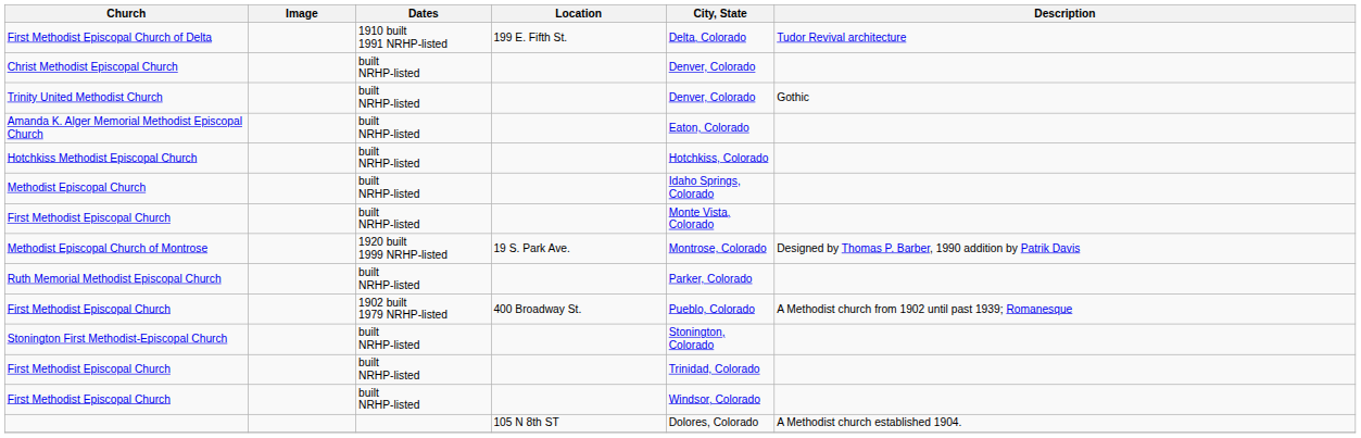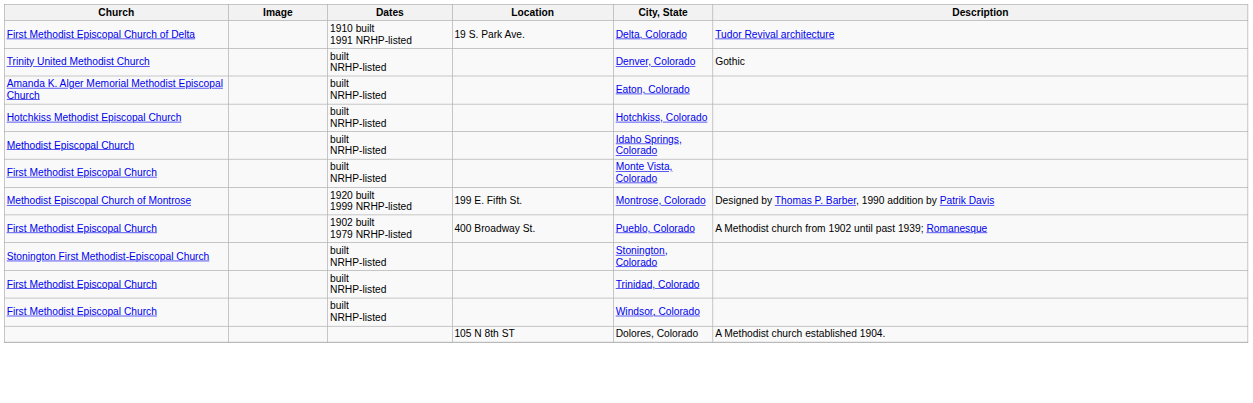 <table class="wikitable sortable" style="width:98%">
 <tr>
 <th style="width:18%;"><strong>Church</strong></th>
 <th style="width:8%;" class="unsortable"><strong>Image</strong></th>
 <th style="width:10%;"><strong>Dates</strong></th>
 <th><strong>Location</strong></th>
 <th style="width:8%;"><strong>City, State</strong></th>
 <th class="unsortable"><strong>Description</strong></th>
 </tr>
 <tr>
 <td><a href='#'>First Methodist Episcopal Church of Delta</a></td>
 <td></td>
 <td>1910 built<br>1991 NRHP-listed</td>
-<td>199 E. Fifth St.<br><small></small></td>
+<td>19 S. Park Ave.<br><small></small></td>
 <td><a href='#'>Delta, Colorado</a></td>
 <td><a href='#'>Tudor Revival architecture</a></td>
-</tr>
-<tr>
-<td><a href='#'>Christ Methodist Episcopal Church</a></td>
-<td></td>
-<td>built<br> NRHP-listed</td>
-<td></td>
-<td><a href='#'>Denver, Colorado</a></td>
-<td></td>
 </tr>
 <tr>
 <td><a href='#'>Trinity United Methodist Church</a></td>
 <td></td>
 <td>built<br> NRHP-listed</td>
 <td></td>
 <td><a href='#'>Denver, Colorado</a></td>
 <td>Gothic</td>
 </tr>
 <tr>
 <td><a href='#'>Amanda K. Alger Memorial Methodist Episcopal Church</a></td>
 <td></td>
 <td>built<br> NRHP-listed</td>
 <td></td>
 <td><a href='#'>Eaton, Colorado</a></td>
 <td></td>
 </tr>
 <tr>
 <td><a href='#'>Hotchkiss Methodist Episcopal Church</a></td>
 <td></td>
 <td>built<br> NRHP-listed</td>
 <td></td>
 <td><a href='#'>Hotchkiss, Colorado</a></td>
 <td></td>
 </tr>
 <tr>
 <td><a href='#'>Methodist Episcopal Church</a></td>
 <td></td>
 <td>built<br> NRHP-listed</td>
 <td></td>
 <td><a href='#'>Idaho Springs, Colorado</a></td>
 <td></td>
 </tr>
 <tr>
 <td><a href='#'>First Methodist Episcopal Church</a></td>
 <td></td>
 <td>built<br> NRHP-listed</td>
 <td></td>
 <td><a href='#'>Monte Vista, Colorado</a></td>
 <td></td>
 </tr>
 <tr>
 <td><a href='#'>Methodist Episcopal Church of Montrose</a></td>
 <td></td>
 <td>1920 built<br>1999 NRHP-listed</td>
-<td>19 S. Park Ave.<br><small></small></td>
+<td>199 E. Fifth St.<br><small></small></td>
 <td><a href='#'>Montrose, Colorado</a></td>
 <td>Designed by <a href='#'>Thomas P. Barber</a>, 1990 addition by <a href='#'>Patrik Davis</a></td>
-</tr>
-<tr>
-<td><a href='#'>Ruth Memorial Methodist Episcopal Church</a></td>
-<td></td>
-<td>built<br> NRHP-listed</td>
-<td></td>
-<td><a href='#'>Parker, Colorado</a></td>
-<td></td>
 </tr>
 <tr>
 <td><a href='#'>First Methodist Episcopal Church</a></td>
 <td></td>
 <td>1902 built<br>1979 NRHP-listed</td>
 <td>400 Broadway St.<br><small></small></td>
 <td><a href='#'>Pueblo, Colorado</a></td>
 <td>A Methodist church from 1902 until past 1939; <a href='#'>Romanesque</a></td>
 </tr>
 <tr>
 <td><a href='#'>Stonington First Methodist-Episcopal Church</a></td>
 <td></td>
 <td>built<br> NRHP-listed</td>
 <td></td>
 <td><a href='#'>Stonington, Colorado</a></td>
 <td></td>
 </tr>
 <tr>
 <td><a href='#'>First Methodist Episcopal Church</a></td>
 <td></td>
 <td>built<br> NRHP-listed</td>
 <td></td>
 <td><a href='#'>Trinidad, Colorado</a></td>
 <td></td>
 </tr>
 <tr>
 <td><a href='#'>First Methodist Episcopal Church</a></td>
 <td></td>
 <td>built<br> NRHP-listed</td>
 <td></td>
 <td><a href='#'>Windsor, Colorado</a></td>
 <td></td>
 </tr>
 <tr>
 <td> </td>
 <td></td>
 <td></td>
 <td>105 N 8th ST</td>
 <td>Dolores, Colorado</td>
 <td>A Methodist church established 1904.</td>
 </tr>
 <tr>
 </tr>
 </table>
